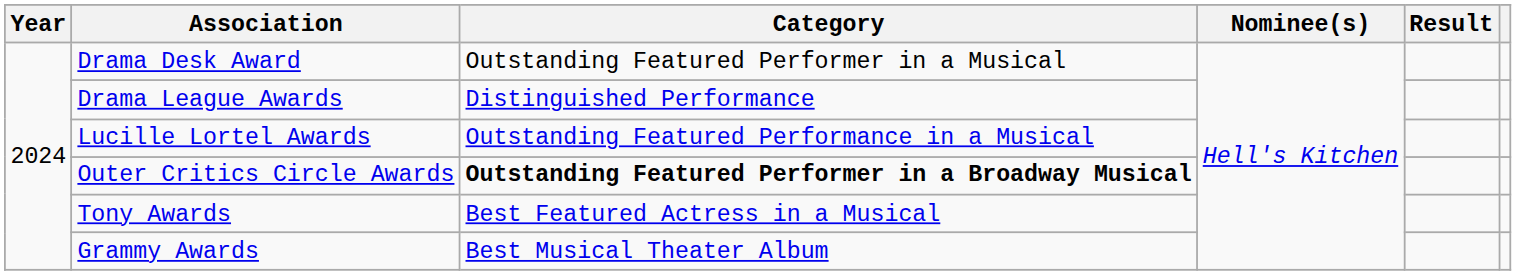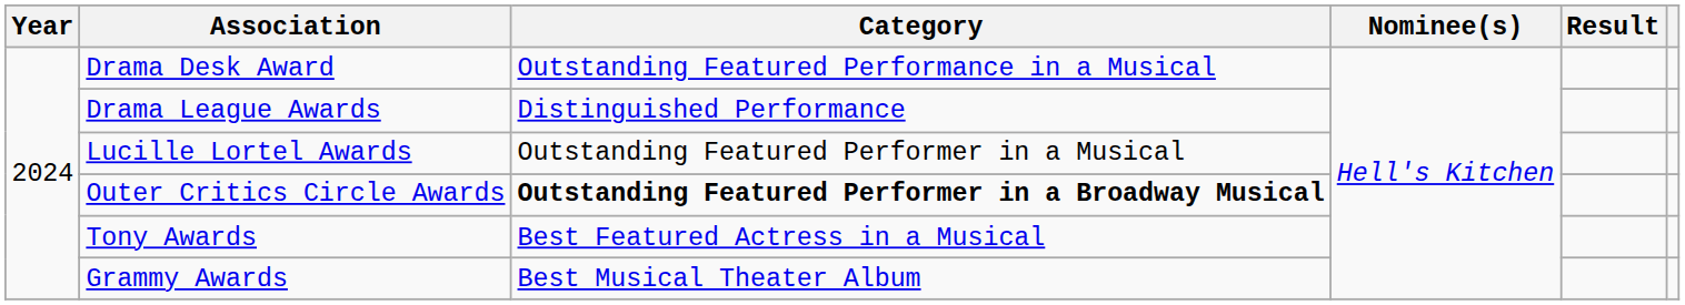 <table class="wikitable sortable">
 <tr>
 <th scope="col">Year</th>
 <th scope="col">Association</th>
 <th scope="col">Category</th>
 <th scope="col">Nominee(s)</th>
 <th scope="col">Result</th>
 <th scope="col" class="unsortable"></th>
 </tr>
 <tr>
 <td rowspan= 7>2024</td>
 <td><a href='#'>Drama Desk Award</a></td>
-<td>Outstanding Featured Performer in a Musical</td>
+<td><a href='#'>Outstanding Featured Performance in a Musical</a></td>
 <td rowspan="7"><em><a href='#'>Hell's Kitchen</a></em></td>
 <td></td>
 <td></td>
 </tr>
 <tr>
 <td><a href='#'>Drama League Awards</a></td>
 <td><a href='#'>Distinguished Performance</a></td>
 <td></td>
 <td></td>
 </tr>
 <tr>
 <td><a href='#'>Lucille Lortel Awards</a></td>
-<td><a href='#'>Outstanding Featured Performance in a Musical</a></td>
+<td>Outstanding Featured Performer in a Musical</td>
 <td></td>
 <td></td>
 </tr>
 <tr>
 <td><a href='#'>Outer Critics Circle Awards</a></td>
 <td><strong>Outstanding Featured Performer in a Broadway Musical</strong></td>
 <td></td>
 <td></td>
 </tr>
 <tr>
 <td><a href='#'>Tony Awards</a></td>
 <td><a href='#'>Best Featured Actress in a Musical</a></td>
 <td></td>
 <td></td>
 </tr>
 <tr>
 <td><a href='#'>Grammy Awards</a></td>
 <td><a href='#'>Best Musical Theater Album</a></td>
 <td></td>
 <td></td>
 </tr>
 </table>
